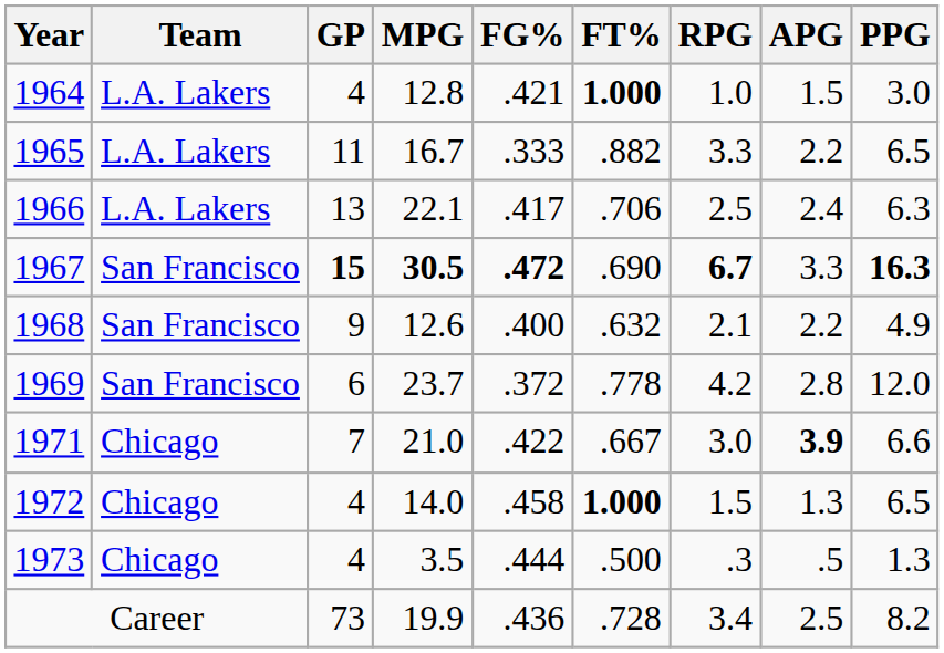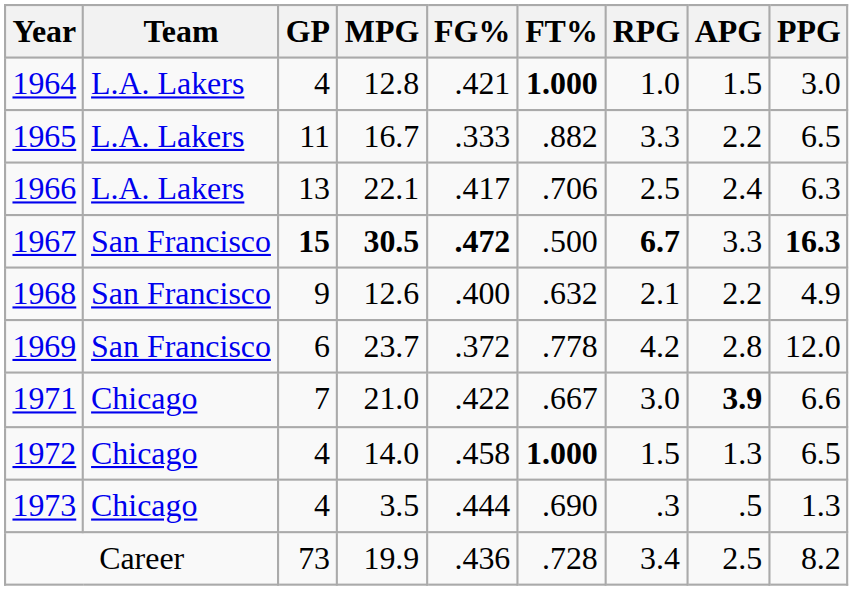 <table class="wikitable sortable" style="font-size:95%; text-align:right;">
 <tr>
 <th>Year</th>
 <th>Team</th>
 <th>GP</th>
 <th>MPG</th>
 <th>FG%</th>
 <th>FT%</th>
 <th>RPG</th>
 <th>APG</th>
 <th>PPG</th>
 </tr>
 <tr>
 <td style="text-align:left;"><a href='#'>1964</a></td>
 <td style="text-align:left;"><a href='#'>L.A. Lakers</a></td>
 <td>4</td>
 <td>12.8</td>
 <td>.421</td>
 <td><strong>1.000</strong></td>
 <td>1.0</td>
 <td>1.5</td>
 <td>3.0</td>
 </tr>
 <tr>
 <td style="text-align:left;"><a href='#'>1965</a></td>
 <td style="text-align:left;"><a href='#'>L.A. Lakers</a></td>
 <td>11</td>
 <td>16.7</td>
 <td>.333</td>
 <td>.882</td>
 <td>3.3</td>
 <td>2.2</td>
 <td>6.5</td>
 </tr>
 <tr>
 <td style="text-align:left;"><a href='#'>1966</a></td>
 <td style="text-align:left;"><a href='#'>L.A. Lakers</a></td>
 <td>13</td>
 <td>22.1</td>
 <td>.417</td>
 <td>.706</td>
 <td>2.5</td>
 <td>2.4</td>
 <td>6.3</td>
 </tr>
 <tr>
 <td style="text-align:left;"><a href='#'>1967</a></td>
 <td style="text-align:left;"><a href='#'>San Francisco</a></td>
 <td><strong>15</strong></td>
 <td><strong>30.5</strong></td>
 <td><strong>.472</strong></td>
-<td>.690</td>
+<td>.500</td>
 <td><strong>6.7</strong></td>
 <td>3.3</td>
 <td><strong>16.3</strong></td>
 </tr>
 <tr>
 <td style="text-align:left;"><a href='#'>1968</a></td>
 <td style="text-align:left;"><a href='#'>San Francisco</a></td>
 <td>9</td>
 <td>12.6</td>
 <td>.400</td>
 <td>.632</td>
 <td>2.1</td>
 <td>2.2</td>
 <td>4.9</td>
 </tr>
 <tr>
 <td style="text-align:left;"><a href='#'>1969</a></td>
 <td style="text-align:left;"><a href='#'>San Francisco</a></td>
 <td>6</td>
 <td>23.7</td>
 <td>.372</td>
 <td>.778</td>
 <td>4.2</td>
 <td>2.8</td>
 <td>12.0</td>
 </tr>
 <tr>
 <td style="text-align:left;"><a href='#'>1971</a></td>
 <td style="text-align:left;"><a href='#'>Chicago</a></td>
 <td>7</td>
 <td>21.0</td>
 <td>.422</td>
 <td>.667</td>
 <td>3.0</td>
 <td><strong>3.9</strong></td>
 <td>6.6</td>
 </tr>
 <tr>
 <td style="text-align:left;"><a href='#'>1972</a></td>
 <td style="text-align:left;"><a href='#'>Chicago</a></td>
 <td>4</td>
 <td>14.0</td>
 <td>.458</td>
 <td><strong>1.000</strong></td>
 <td>1.5</td>
 <td>1.3</td>
 <td>6.5</td>
 </tr>
 <tr>
 <td style="text-align:left;"><a href='#'>1973</a></td>
 <td style="text-align:left;"><a href='#'>Chicago</a></td>
 <td>4</td>
 <td>3.5</td>
 <td>.444</td>
-<td>.500</td>
+<td>.690</td>
 <td>.3</td>
 <td>.5</td>
 <td>1.3</td>
 </tr>
 <tr class="sortbottom">
 <td colspan="2" style="text-align:center;">Career</td>
 <td>73</td>
 <td>19.9</td>
 <td>.436</td>
 <td>.728</td>
 <td>3.4</td>
 <td>2.5</td>
 <td>8.2</td>
 </tr>
 </table>
